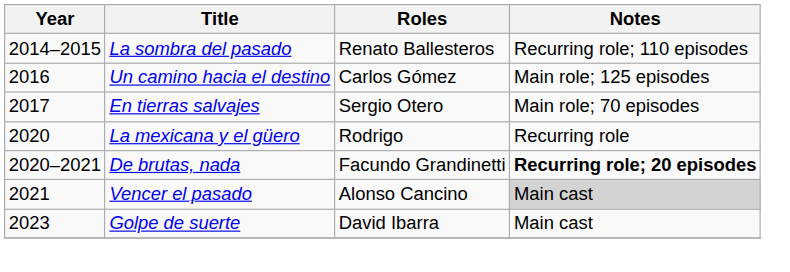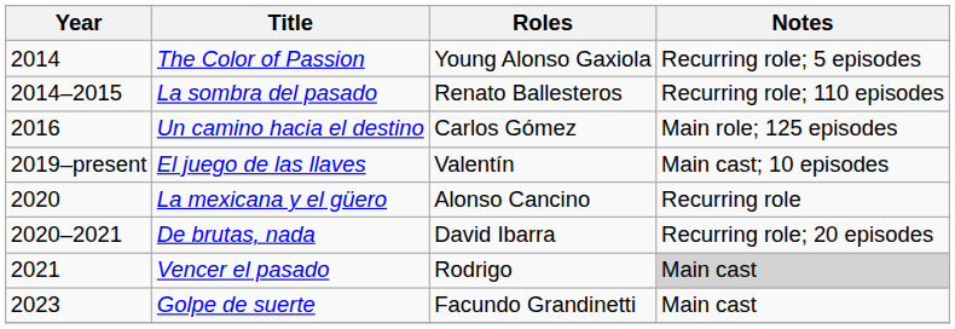 <table class="wikitable sortable">
 <tr>
 <th>Year</th>
 <th>Title</th>
 <th>Roles</th>
 <th>Notes</th>
+</tr>
+<tr>
+<td>2014</td>
+<td><em><a href='#'>The Color of Passion</a></em></td>
+<td>Young Alonso Gaxiola</td>
+<td>Recurring role; 5 episodes</td>
 </tr>
 <tr>
 <td>2014–2015</td>
 <td><em><a href='#'>La sombra del pasado</a></em></td>
 <td>Renato Ballesteros</td>
 <td>Recurring role; 110 episodes</td>
 </tr>
 <tr>
 <td>2016</td>
 <td><em><a href='#'>Un camino hacia el destino</a></em></td>
 <td>Carlos Gómez</td>
 <td>Main role; 125 episodes</td>
 </tr>
 <tr>
-<td>2017</td>
-<td><em><a href='#'>En tierras salvajes</a></em></td>
-<td>Sergio Otero</td>
-<td>Main role; 70 episodes</td>
+<td>2019–present</td>
+<td><em><a href='#'>El juego de las llaves</a></em></td>
+<td>Valentín</td>
+<td>Main cast; 10 episodes</td>
 </tr>
 <tr>
 <td>2020</td>
 <td><em><a href='#'>La mexicana y el güero</a></em></td>
-<td>Rodrigo</td>
+<td>Alonso Cancino</td>
 <td>Recurring role</td>
 </tr>
 <tr>
 <td>2020–2021</td>
 <td><em><a href='#'>De brutas, nada</a></em></td>
-<td>Facundo Grandinetti</td>
-<td><strong>Recurring role; 20 episodes</strong></td>
+<td>David Ibarra</td>
+<td>Recurring role; 20 episodes</td>
 </tr>
 <tr>
 <td>2021</td>
 <td><em><a href='#'>Vencer el pasado</a></em></td>
-<td>Alonso Cancino</td>
+<td>Rodrigo</td>
 <td style="background: lightgrey;">Main cast</td>
 </tr>
 <tr>
 <td>2023</td>
 <td><em><a href='#'>Golpe de suerte</a></em></td>
-<td>David Ibarra</td>
+<td>Facundo Grandinetti</td>
 <td>Main cast</td>
 </tr>
 <tr>
 </tr>
 </table>
